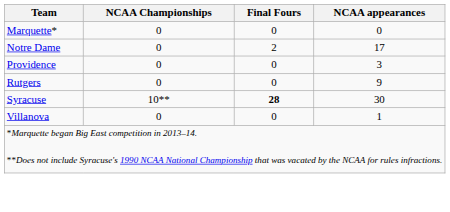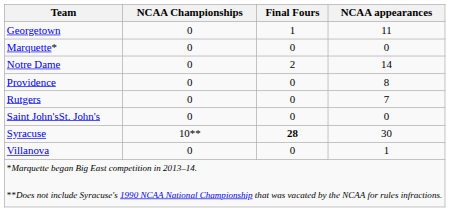 <table class="sortable wikitable">
 <tr>
 <th>Team</th>
 <th>NCAA Championships</th>
 <th>Final Fours</th>
 <th>NCAA appearances</th>
+</tr>
+<tr>
+<td><a href='#'>Georgetown</a></td>
+<td style ="text-align:center">0</td>
+<td style ="text-align:center">1</td>
+<td style ="text-align:center">11</td>
 </tr>
 <tr>
 <td><a href='#'>Marquette</a>*</td>
 <td style ="text-align:center">0</td>
 <td style ="text-align:center">0</td>
 <td style ="text-align:center">0</td>
 </tr>
 <tr>
 <td><a href='#'>Notre Dame</a></td>
 <td style ="text-align:center">0</td>
 <td style ="text-align:center">2</td>
-<td style ="text-align:center">17</td>
+<td style ="text-align:center">14</td>
 </tr>
 <tr>
 <td><a href='#'>Providence</a></td>
 <td style ="text-align:center">0</td>
 <td style ="text-align:center">0</td>
-<td style ="text-align:center">3</td>
+<td style ="text-align:center">8</td>
 </tr>
 <tr>
 <td><a href='#'>Rutgers</a></td>
 <td style ="text-align:center">0</td>
 <td style ="text-align:center">0</td>
-<td style ="text-align:center">9</td>
+<td style ="text-align:center">7</td>
+</tr>
+<tr>
+<td><a href='#'><span>Saint John's</span>St. John's</a></td>
+<td style ="text-align:center">0</td>
+<td style ="text-align:center">0</td>
+<td style ="text-align:center">0</td>
 </tr>
 <tr>
 <td><a href='#'>Syracuse</a></td>
 <td style ="text-align:center">10**</td>
 <td style ="text-align:center"><strong>28</strong></td>
 <td style ="text-align:center">30</td>
 </tr>
 <tr>
 <td><a href='#'>Villanova</a></td>
 <td style ="text-align:center">0</td>
 <td style ="text-align:center">0</td>
 <td style ="text-align:center">1</td>
 </tr>
 <tr class="sortbottom">
 <td colspan=4><sup>*<em>Marquette began Big East competition in 2013–14.</em></sup><br><br><sup>**<em>Does not include Syracuse's <a href='#'>1990 NCAA National Championship</a> that was vacated by the NCAA for rules infractions.</em></sup></td>
 </tr>
 </table>
